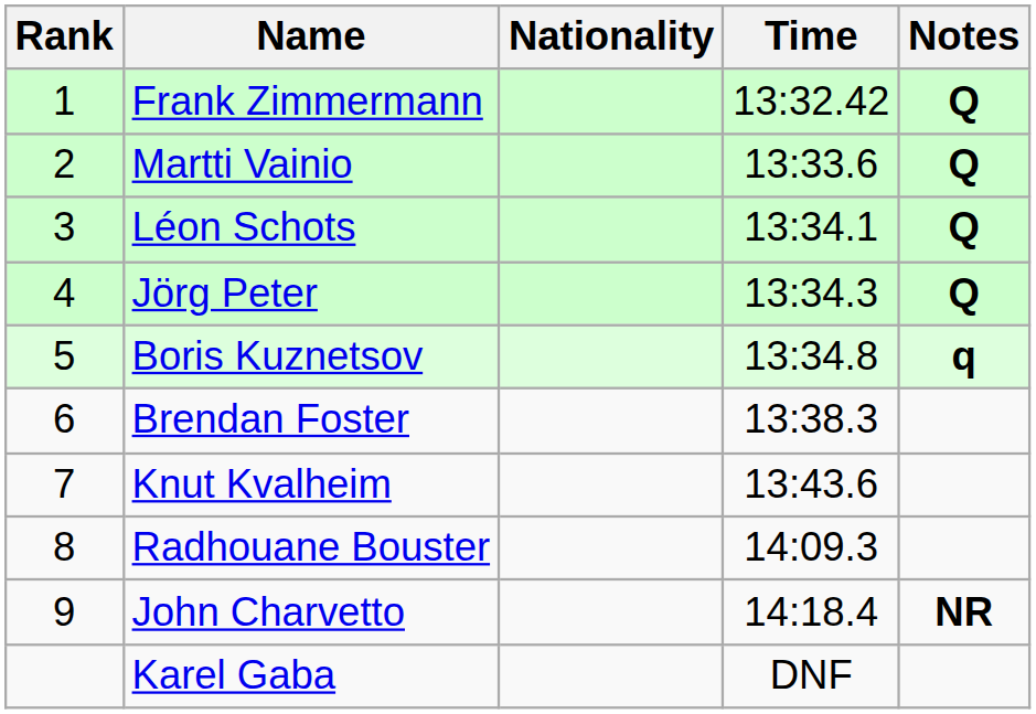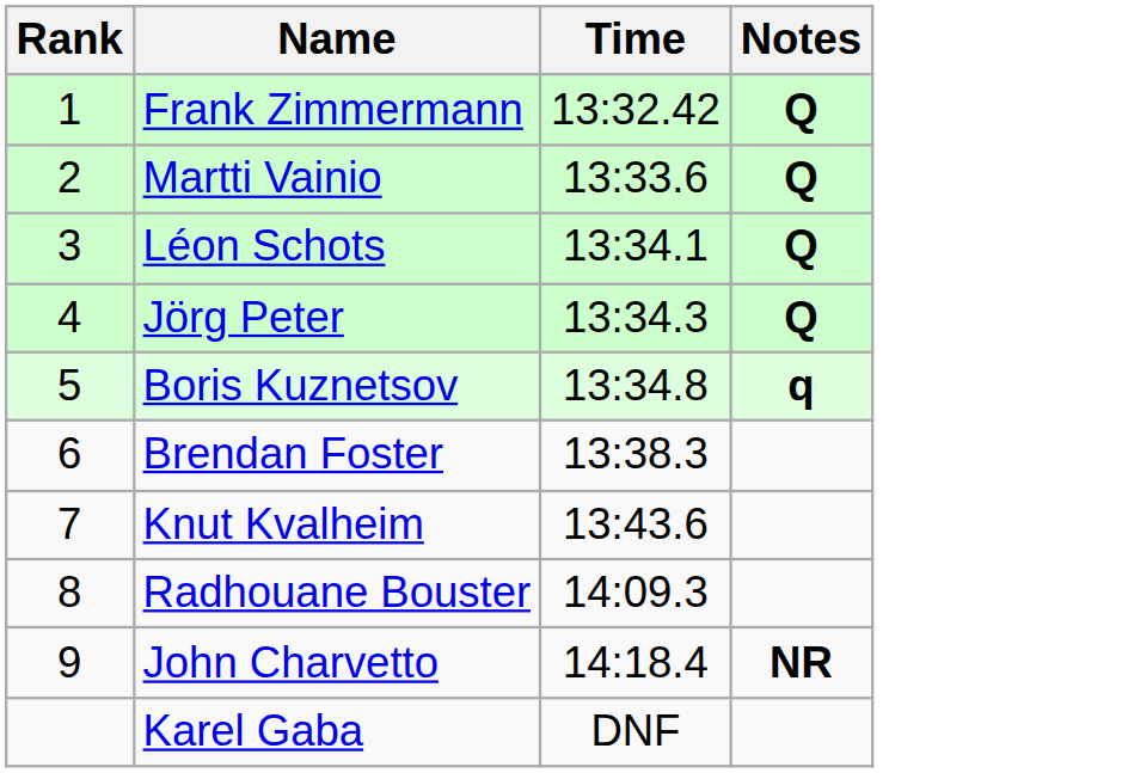 <table class="wikitable sortable" style="text-align:center">
 <tr>
 <th>Rank</th>
 <th>Name</th>
-<th>Nationality</th>
 <th>Time</th>
 <th>Notes</th>
 </tr>
 <tr bgcolor=ccffcc>
 <td>1</td>
 <td align=left><a href='#'>Frank Zimmermann</a></td>
-<td align=left></td>
 <td>13:32.42</td>
 <td><strong>Q</strong></td>
 </tr>
 <tr bgcolor=ccffcc>
 <td>2</td>
 <td align=left><a href='#'>Martti Vainio</a></td>
-<td align=left></td>
 <td>13:33.6</td>
 <td><strong>Q</strong></td>
 </tr>
 <tr bgcolor=ccffcc>
 <td>3</td>
 <td align=left><a href='#'>Léon Schots</a></td>
-<td align=left></td>
 <td>13:34.1</td>
 <td><strong>Q</strong></td>
 </tr>
 <tr bgcolor=ccffcc>
 <td>4</td>
 <td align=left><a href='#'>Jörg Peter</a></td>
-<td align=left></td>
 <td>13:34.3</td>
 <td><strong>Q</strong></td>
 </tr>
 <tr bgcolor=ddffdd>
 <td>5</td>
 <td align=left><a href='#'>Boris Kuznetsov</a></td>
-<td align=left></td>
 <td>13:34.8</td>
 <td><strong>q</strong></td>
 </tr>
 <tr>
 <td>6</td>
 <td align=left><a href='#'>Brendan Foster</a></td>
-<td align=left></td>
 <td>13:38.3</td>
 <td></td>
 </tr>
 <tr>
 <td>7</td>
 <td align=left><a href='#'>Knut Kvalheim</a></td>
-<td align=left></td>
 <td>13:43.6</td>
 <td></td>
 </tr>
 <tr>
 <td>8</td>
 <td align=left><a href='#'>Radhouane Bouster</a></td>
-<td align=left></td>
 <td>14:09.3</td>
 <td></td>
 </tr>
 <tr>
 <td>9</td>
 <td align=left><a href='#'>John Charvetto</a></td>
-<td align=left></td>
 <td>14:18.4</td>
 <td><strong>NR</strong></td>
 </tr>
 <tr>
 <td></td>
 <td align=left><a href='#'>Karel Gaba</a></td>
-<td align=left></td>
 <td>DNF</td>
 <td></td>
 </tr>
 </table>
